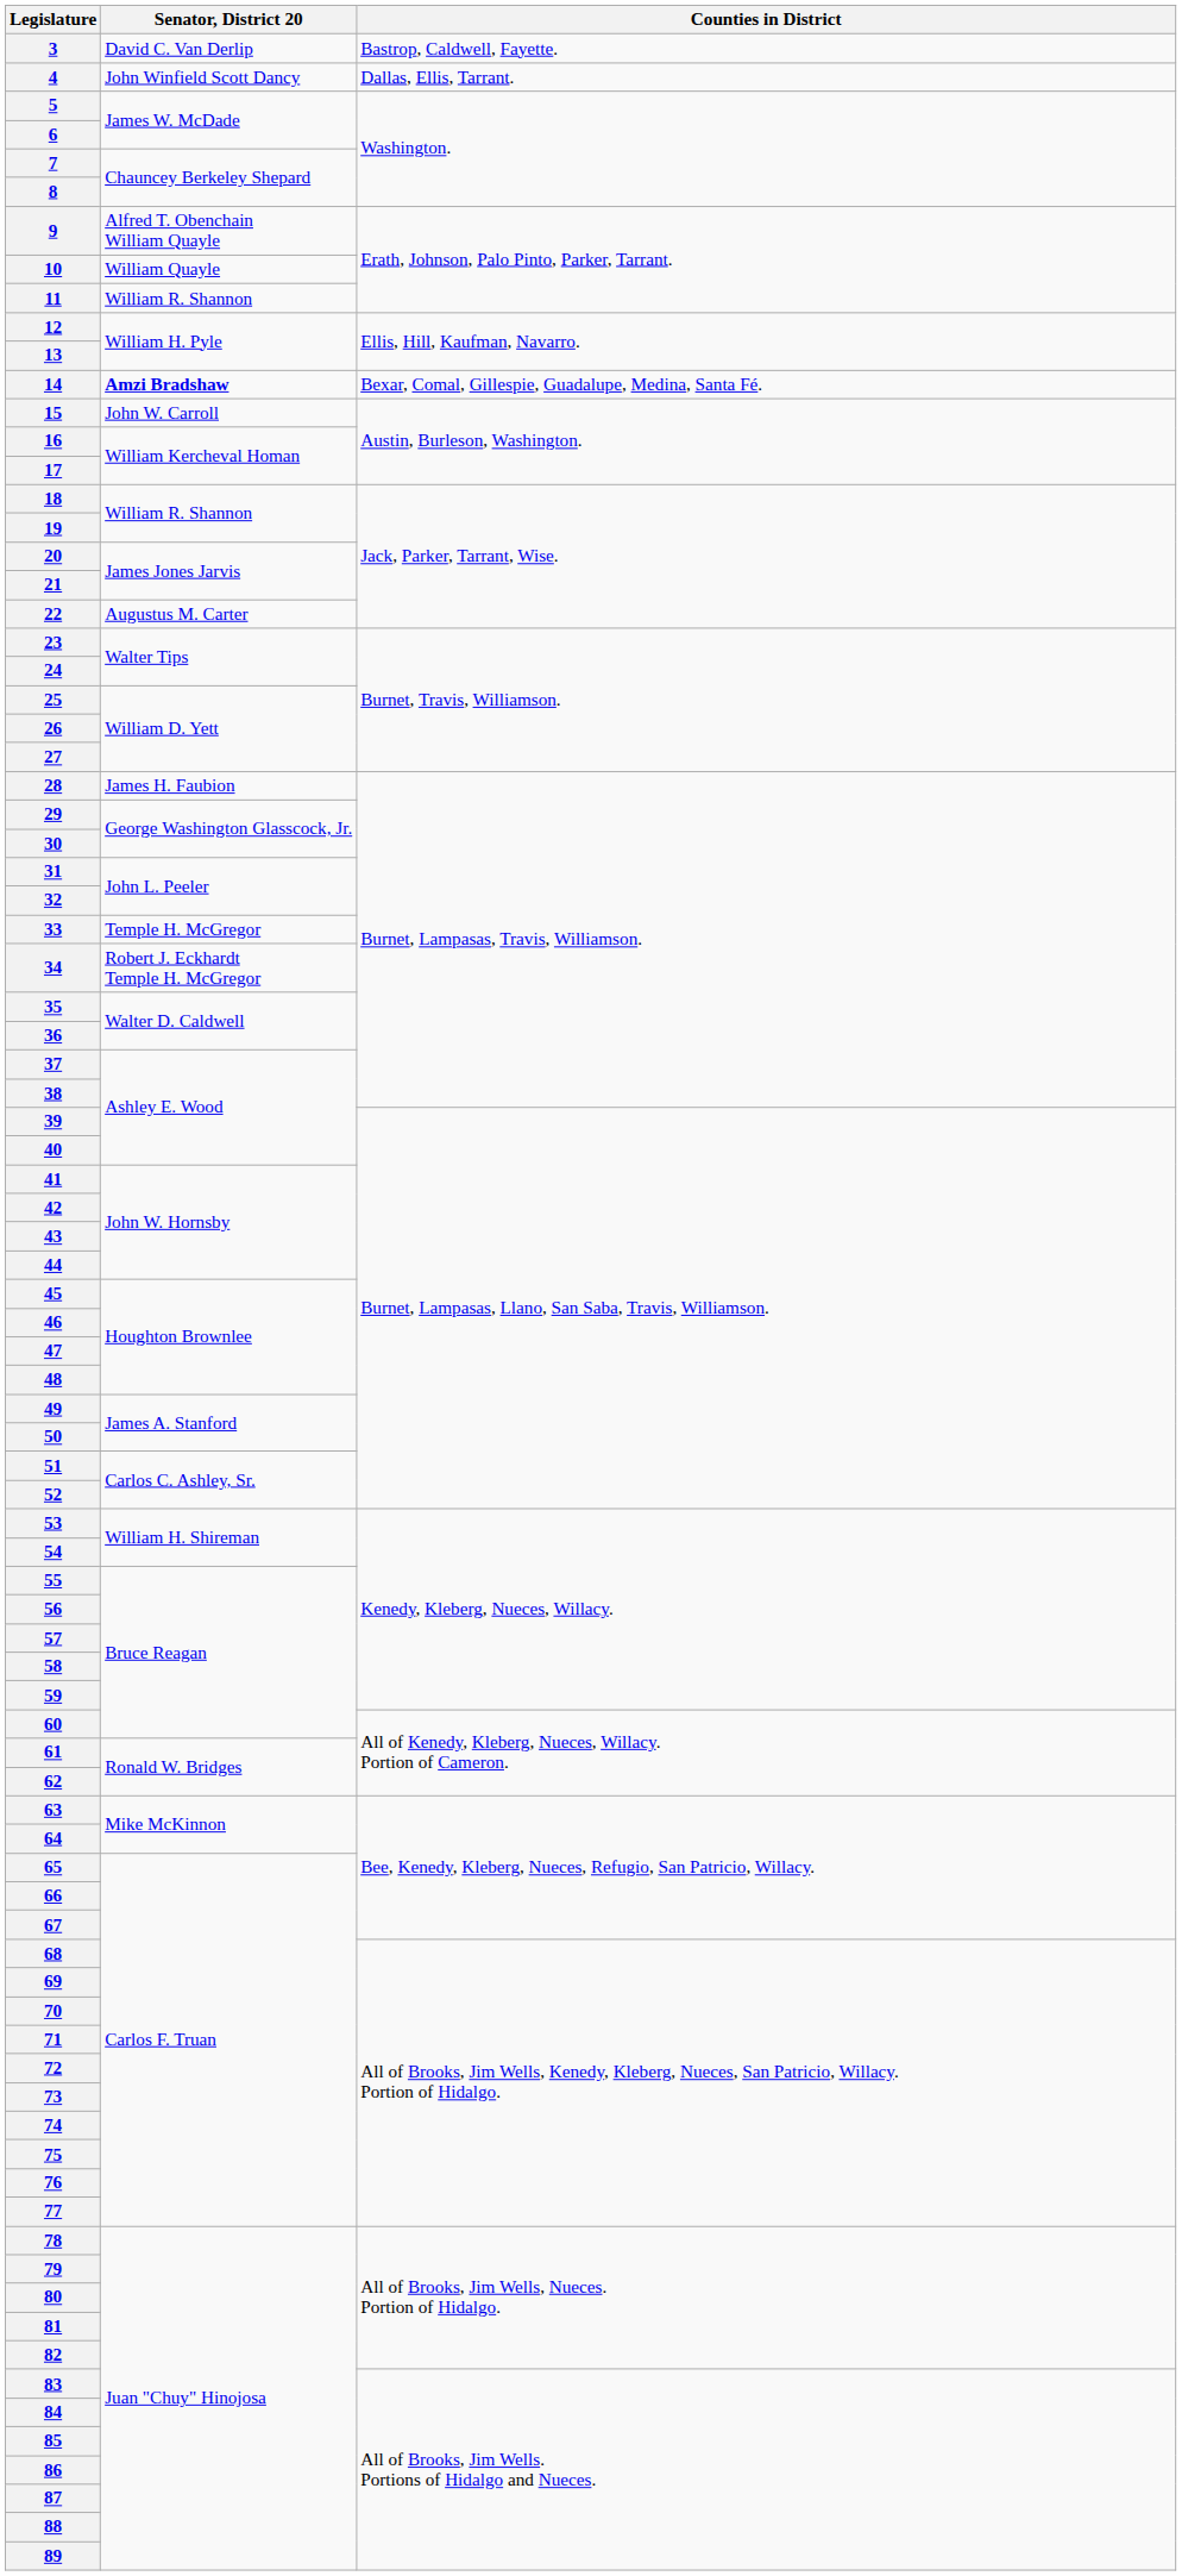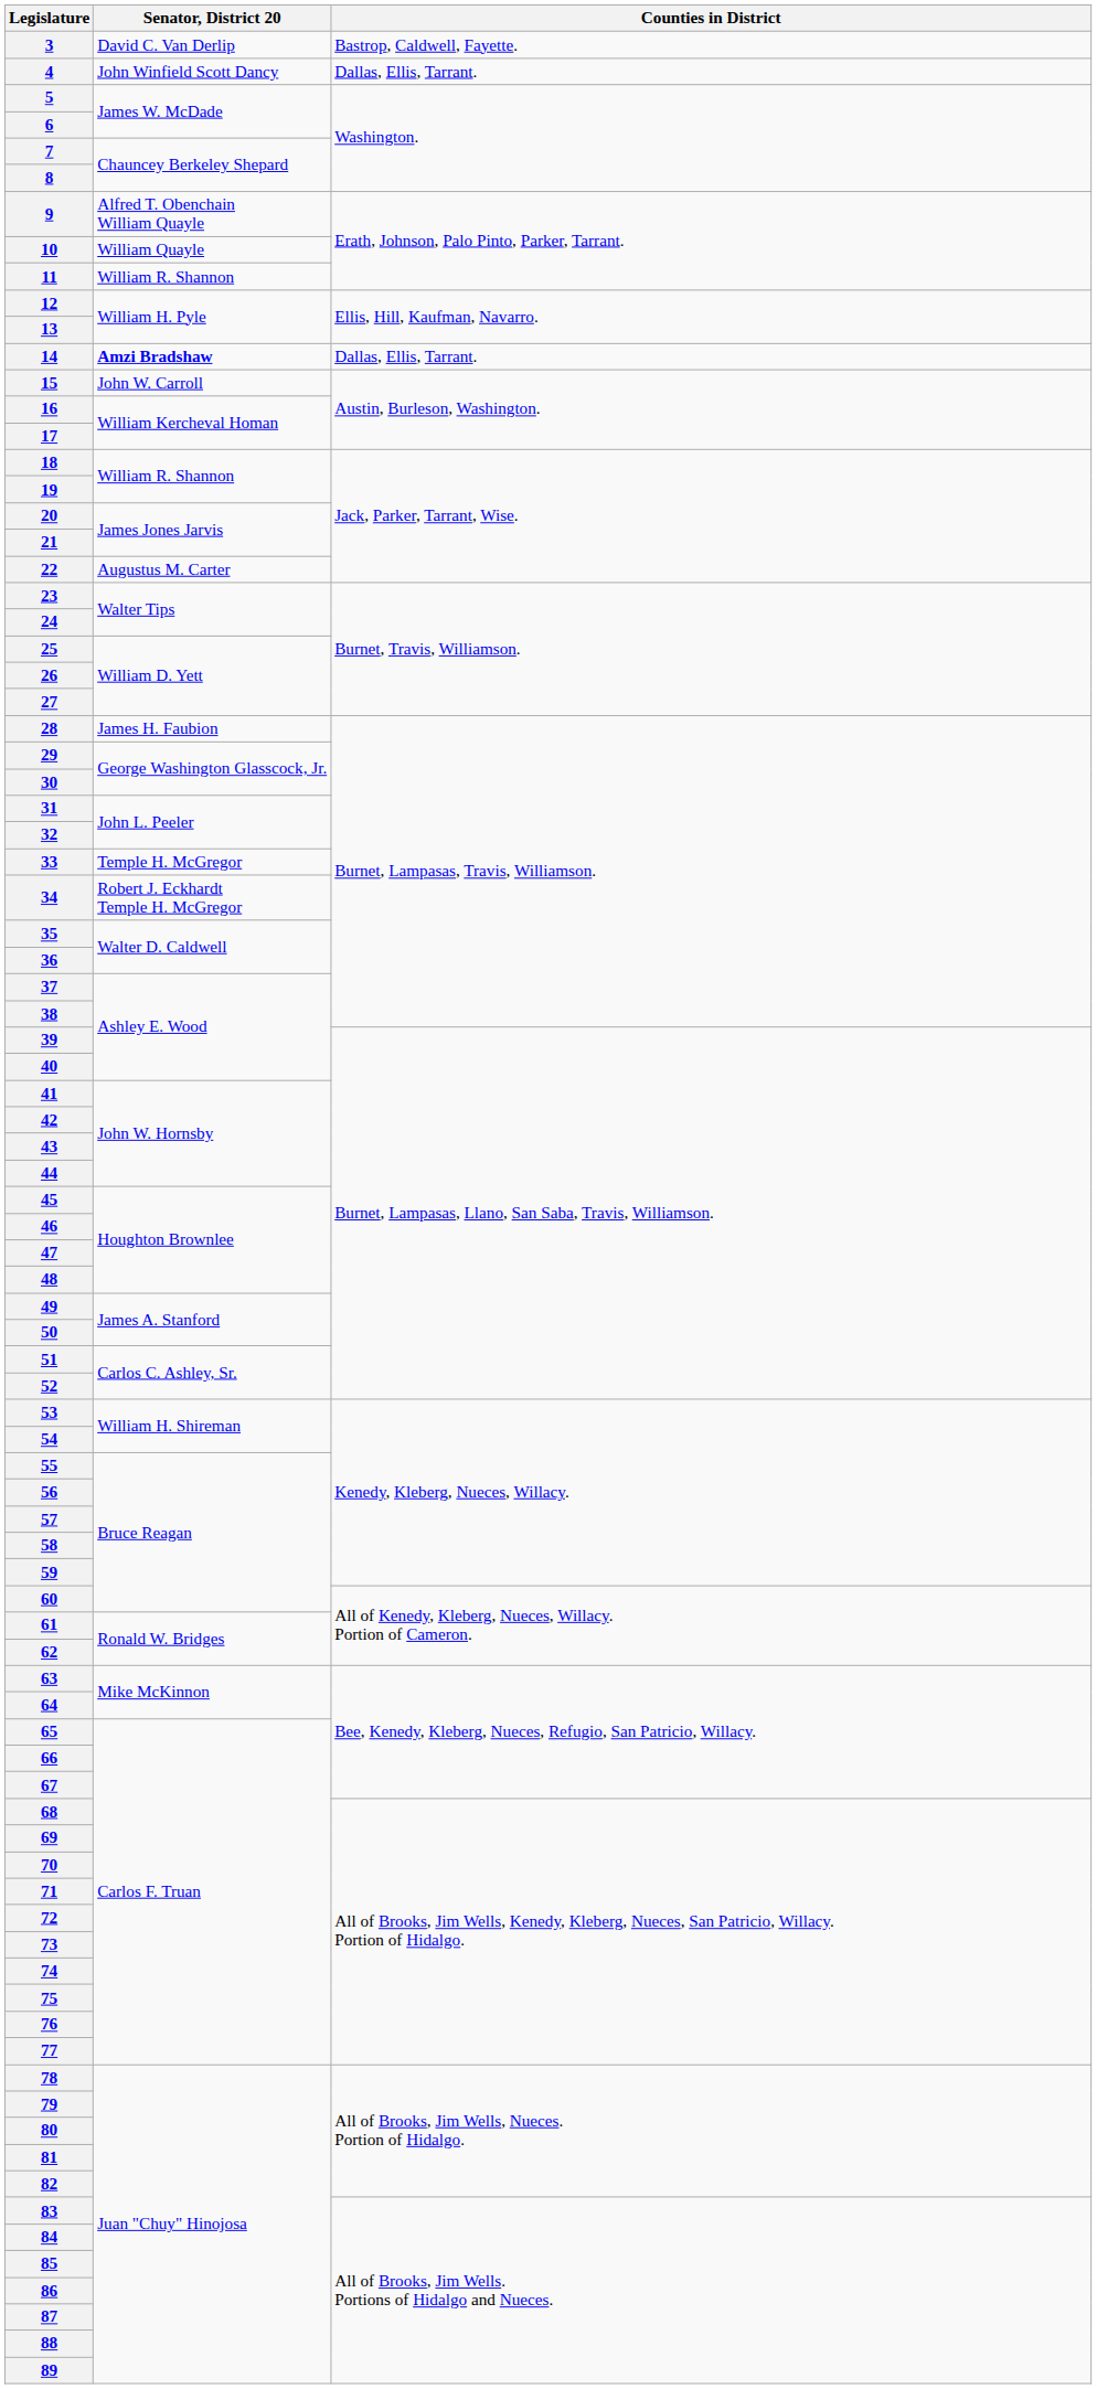 <table class="wikitable">
 <tr>
 <th>Legislature</th>
 <th>Senator, District 20</th>
 <th width=70%>Counties in District</th>
 </tr>
 <tr>
 <th><a href='#'>3</a></th>
 <td><a href='#'>David C. Van Derlip</a></td>
 <td><a href='#'>Bastrop</a>, <a href='#'>Caldwell</a>, <a href='#'>Fayette</a>.</td>
 </tr>
 <tr>
 <th><a href='#'>4</a></th>
 <td><a href='#'>John Winfield Scott Dancy</a></td>
 <td><a href='#'>Dallas</a>, <a href='#'>Ellis</a>, <a href='#'>Tarrant</a>.</td>
 </tr>
 <tr>
 <th><a href='#'>5</a></th>
 <td rowspan=2><a href='#'>James W. McDade</a></td>
 <td rowspan=4><a href='#'>Washington</a>.</td>
 </tr>
 <tr>
 <th><a href='#'>6</a></th>
 </tr>
 <tr>
 <th><a href='#'>7</a></th>
 <td rowspan=2><a href='#'>Chauncey Berkeley Shepard</a></td>
 </tr>
 <tr>
 <th><a href='#'>8</a></th>
 </tr>
 <tr>
 <th><a href='#'>9</a></th>
 <td><a href='#'>Alfred T. Obenchain</a><br><a href='#'>William Quayle</a></td>
 <td rowspan=3><a href='#'>Erath</a>, <a href='#'>Johnson</a>, <a href='#'>Palo Pinto</a>, <a href='#'>Parker</a>, <a href='#'>Tarrant</a>.</td>
 </tr>
 <tr>
 <th><a href='#'>10</a></th>
 <td><a href='#'>William Quayle</a></td>
 </tr>
 <tr>
 <th><a href='#'>11</a></th>
 <td><a href='#'>William R. Shannon</a></td>
 </tr>
 <tr>
 <th><a href='#'>12</a></th>
 <td rowspan=2><a href='#'>William H. Pyle</a></td>
 <td rowspan=2><a href='#'>Ellis</a>, <a href='#'>Hill</a>, <a href='#'>Kaufman</a>, <a href='#'>Navarro</a>.</td>
 </tr>
 <tr>
 <th><a href='#'>13</a></th>
 </tr>
 <tr>
 <th><a href='#'>14</a></th>
 <td><strong><a href='#'>Amzi Bradshaw</a></strong></td>
-<td><a href='#'>Bexar</a>, <a href='#'>Comal</a>, <a href='#'>Gillespie</a>, <a href='#'>Guadalupe</a>, <a href='#'>Medina</a>, <a href='#'>Santa Fé</a>.</td>
+<td><a href='#'>Dallas</a>, <a href='#'>Ellis</a>, <a href='#'>Tarrant</a>.</td>
 </tr>
 <tr>
 <th><a href='#'>15</a></th>
 <td><a href='#'>John W. Carroll</a></td>
 <td rowspan=3><a href='#'>Austin</a>, <a href='#'>Burleson</a>, <a href='#'>Washington</a>.</td>
 </tr>
 <tr>
 <th><a href='#'>16</a></th>
 <td rowspan=2><a href='#'>William Kercheval Homan</a></td>
 </tr>
 <tr>
 <th><a href='#'>17</a></th>
 </tr>
 <tr>
 <th><a href='#'>18</a></th>
 <td rowspan=2><a href='#'>William R. Shannon</a></td>
 <td rowspan=5><a href='#'>Jack</a>, <a href='#'>Parker</a>, <a href='#'>Tarrant</a>, <a href='#'>Wise</a>.</td>
 </tr>
 <tr>
 <th><a href='#'>19</a></th>
 </tr>
 <tr>
 <th><a href='#'>20</a></th>
 <td rowspan=2><a href='#'>James Jones Jarvis</a></td>
 </tr>
 <tr>
 <th><a href='#'>21</a></th>
 </tr>
 <tr>
 <th><a href='#'>22</a></th>
 <td><a href='#'>Augustus M. Carter</a></td>
 </tr>
 <tr>
 <th><a href='#'>23</a></th>
 <td rowspan=2><a href='#'>Walter Tips</a></td>
 <td rowspan=5><a href='#'>Burnet</a>, <a href='#'>Travis</a>, <a href='#'>Williamson</a>.</td>
 </tr>
 <tr>
 <th><a href='#'>24</a></th>
 </tr>
 <tr>
 <th><a href='#'>25</a></th>
 <td rowspan=3><a href='#'>William D. Yett</a></td>
 </tr>
 <tr>
 <th><a href='#'>26</a></th>
 </tr>
 <tr>
 <th><a href='#'>27</a></th>
 </tr>
 <tr>
 <th><a href='#'>28</a></th>
 <td><a href='#'>James H. Faubion</a></td>
 <td rowspan=11><a href='#'>Burnet</a>, <a href='#'>Lampasas</a>, <a href='#'>Travis</a>, <a href='#'>Williamson</a>.</td>
 </tr>
 <tr>
 <th><a href='#'>29</a></th>
 <td rowspan=2><a href='#'>George Washington Glasscock, Jr.</a></td>
 </tr>
 <tr>
 <th><a href='#'>30</a></th>
 </tr>
 <tr>
 <th><a href='#'>31</a></th>
 <td rowspan=2><a href='#'>John L. Peeler</a></td>
 </tr>
 <tr>
 <th><a href='#'>32</a></th>
 </tr>
 <tr>
 <th><a href='#'>33</a></th>
 <td><a href='#'>Temple H. McGregor</a></td>
 </tr>
 <tr>
 <th><a href='#'>34</a></th>
 <td><a href='#'>Robert J. Eckhardt</a><br><a href='#'>Temple H. McGregor</a></td>
 </tr>
 <tr>
 <th><a href='#'>35</a></th>
 <td rowspan=2><a href='#'>Walter D. Caldwell</a></td>
 </tr>
 <tr>
 <th><a href='#'>36</a></th>
 </tr>
 <tr>
 <th><a href='#'>37</a></th>
 <td rowspan=4><a href='#'>Ashley E. Wood</a></td>
 </tr>
 <tr>
 <th><a href='#'>38</a></th>
 </tr>
 <tr>
 <th><a href='#'>39</a></th>
 <td rowspan=14><a href='#'>Burnet</a>, <a href='#'>Lampasas</a>, <a href='#'>Llano</a>, <a href='#'>San Saba</a>, <a href='#'>Travis</a>, <a href='#'>Williamson</a>.</td>
 </tr>
 <tr>
 <th><a href='#'>40</a></th>
 </tr>
 <tr>
 <th><a href='#'>41</a></th>
 <td rowspan=4><a href='#'>John W. Hornsby</a></td>
 </tr>
 <tr>
 <th><a href='#'>42</a></th>
 </tr>
 <tr>
 <th><a href='#'>43</a></th>
 </tr>
 <tr>
 <th><a href='#'>44</a></th>
 </tr>
 <tr>
 <th><a href='#'>45</a></th>
 <td rowspan=4><a href='#'>Houghton Brownlee</a></td>
 </tr>
 <tr>
 <th><a href='#'>46</a></th>
 </tr>
 <tr>
 <th><a href='#'>47</a></th>
 </tr>
 <tr>
 <th><a href='#'>48</a></th>
 </tr>
 <tr>
 <th><a href='#'>49</a></th>
 <td rowspan=2><a href='#'>James A. Stanford</a></td>
 </tr>
 <tr>
 <th><a href='#'>50</a></th>
 </tr>
 <tr>
 <th><a href='#'>51</a></th>
 <td rowspan=2><a href='#'>Carlos C. Ashley, Sr.</a></td>
 </tr>
 <tr>
 <th><a href='#'>52</a></th>
 </tr>
 <tr>
 <th><a href='#'>53</a></th>
 <td rowspan=2><a href='#'>William H. Shireman</a></td>
 <td rowspan=7><a href='#'>Kenedy</a>, <a href='#'>Kleberg</a>, <a href='#'>Nueces</a>, <a href='#'>Willacy</a>.</td>
 </tr>
 <tr>
 <th><a href='#'>54</a></th>
 </tr>
 <tr>
 <th><a href='#'>55</a></th>
 <td rowspan=6><a href='#'>Bruce Reagan</a></td>
 </tr>
 <tr>
 <th><a href='#'>56</a></th>
 </tr>
 <tr>
 <th><a href='#'>57</a></th>
 </tr>
 <tr>
 <th><a href='#'>58</a></th>
 </tr>
 <tr>
 <th><a href='#'>59</a></th>
 </tr>
 <tr>
 <th><a href='#'>60</a></th>
 <td rowspan=3>All of <a href='#'>Kenedy</a>, <a href='#'>Kleberg</a>, <a href='#'>Nueces</a>, <a href='#'>Willacy</a>.<br>Portion of <a href='#'>Cameron</a>.</td>
 </tr>
 <tr>
 <th><a href='#'>61</a></th>
 <td rowspan=2><a href='#'>Ronald W. Bridges</a></td>
 </tr>
 <tr>
 <th><a href='#'>62</a></th>
 </tr>
 <tr>
 <th><a href='#'>63</a></th>
 <td rowspan=2><a href='#'>Mike McKinnon</a></td>
 <td rowspan=5><a href='#'>Bee</a>, <a href='#'>Kenedy</a>, <a href='#'>Kleberg</a>, <a href='#'>Nueces</a>, <a href='#'>Refugio</a>, <a href='#'>San Patricio</a>, <a href='#'>Willacy</a>.</td>
 </tr>
 <tr>
 <th><a href='#'>64</a></th>
 </tr>
 <tr>
 <th><a href='#'>65</a></th>
 <td rowspan=13><a href='#'>Carlos F. Truan</a></td>
 </tr>
 <tr>
 <th><a href='#'>66</a></th>
 </tr>
 <tr>
 <th><a href='#'>67</a></th>
 </tr>
 <tr>
 <th><a href='#'>68</a></th>
 <td rowspan=10>All of <a href='#'>Brooks</a>, <a href='#'>Jim Wells</a>, <a href='#'>Kenedy</a>, <a href='#'>Kleberg</a>, <a href='#'>Nueces</a>, <a href='#'>San Patricio</a>, <a href='#'>Willacy</a>.<br>Portion of <a href='#'>Hidalgo</a>.</td>
 </tr>
 <tr>
 <th><a href='#'>69</a></th>
 </tr>
 <tr>
 <th><a href='#'>70</a></th>
 </tr>
 <tr>
 <th><a href='#'>71</a></th>
 </tr>
 <tr>
 <th><a href='#'>72</a></th>
 </tr>
 <tr>
 <th><a href='#'>73</a></th>
 </tr>
 <tr>
 <th><a href='#'>74</a></th>
 </tr>
 <tr>
 <th><a href='#'>75</a></th>
 </tr>
 <tr>
 <th><a href='#'>76</a></th>
 </tr>
 <tr>
 <th><a href='#'>77</a></th>
 </tr>
 <tr>
 <th><a href='#'>78</a></th>
 <td rowspan=12><a href='#'>Juan "Chuy" Hinojosa</a></td>
 <td rowspan=5>All of <a href='#'>Brooks</a>, <a href='#'>Jim Wells</a>, <a href='#'>Nueces</a>.<br>Portion of <a href='#'>Hidalgo</a>.</td>
 </tr>
 <tr>
 <th><a href='#'>79</a></th>
 </tr>
 <tr>
 <th><a href='#'>80</a></th>
 </tr>
 <tr>
 <th><a href='#'>81</a></th>
 </tr>
 <tr>
 <th><a href='#'>82</a></th>
 </tr>
 <tr>
 <th><a href='#'>83</a></th>
 <td rowspan=7>All of <a href='#'>Brooks</a>, <a href='#'>Jim Wells</a>.<br>Portions of <a href='#'>Hidalgo</a> and <a href='#'>Nueces</a>.</td>
 </tr>
 <tr>
 <th><a href='#'>84</a></th>
 </tr>
 <tr>
 <th><a href='#'>85</a></th>
 </tr>
 <tr>
 <th><a href='#'>86</a></th>
 </tr>
 <tr>
 <th><a href='#'>87</a></th>
 </tr>
 <tr>
 <th><a href='#'>88</a></th>
 </tr>
 <tr>
 <th><a href='#'>89</a></th>
 </tr>
 </table>
